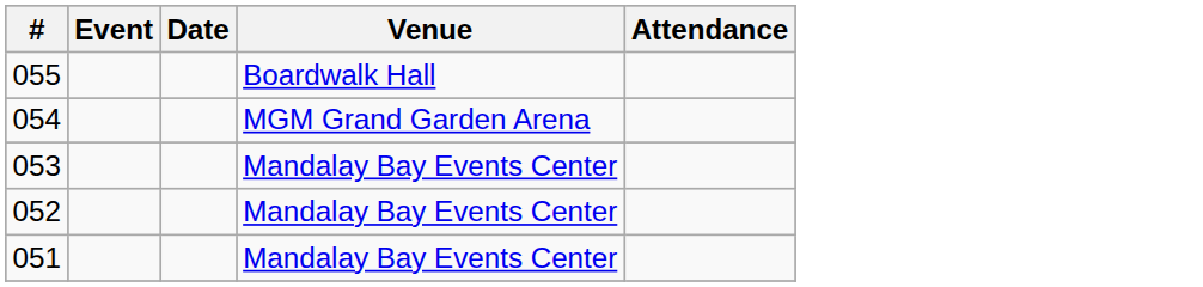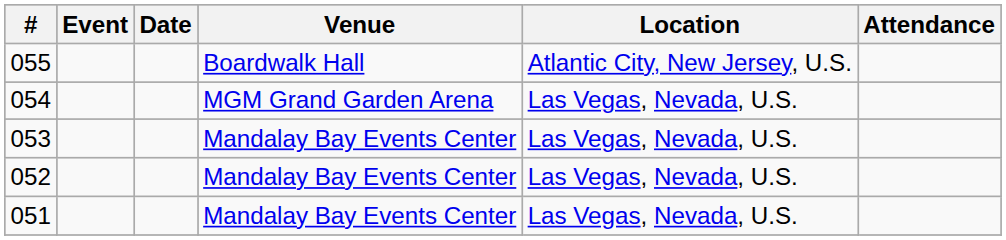 <table class="sortable wikitable succession-box" style="font-size:90%;">
 <tr>
 <th scope="col">#</th>
 <th scope="col">Event</th>
 <th scope="col">Date</th>
 <th scope="col">Venue</th>
+<th scope="col">Location</th>
 <th scope="col">Attendance</th>
 </tr>
 <tr>
 <td>055</td>
 <td></td>
 <td></td>
 <td><a href='#'>Boardwalk Hall</a></td>
+<td><a href='#'>Atlantic City, New Jersey</a>, U.S.</td>
 <td></td>
 </tr>
 <tr>
 <td>054</td>
 <td></td>
 <td></td>
 <td><a href='#'>MGM Grand Garden Arena</a></td>
+<td><a href='#'>Las Vegas</a>, <a href='#'>Nevada</a>, U.S.</td>
 <td></td>
 </tr>
 <tr>
 <td>053</td>
 <td></td>
 <td></td>
 <td><a href='#'>Mandalay Bay Events Center</a></td>
+<td><a href='#'>Las Vegas</a>, <a href='#'>Nevada</a>, U.S.</td>
 <td></td>
 </tr>
 <tr>
 <td>052</td>
 <td></td>
 <td></td>
 <td><a href='#'>Mandalay Bay Events Center</a></td>
+<td><a href='#'>Las Vegas</a>, <a href='#'>Nevada</a>, U.S.</td>
 <td></td>
 </tr>
 <tr>
 <td>051</td>
 <td></td>
 <td></td>
 <td><a href='#'>Mandalay Bay Events Center</a></td>
+<td><a href='#'>Las Vegas</a>, <a href='#'>Nevada</a>, U.S.</td>
 <td></td>
 </tr>
 </table>
